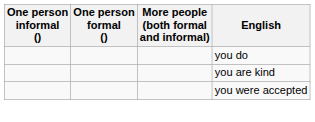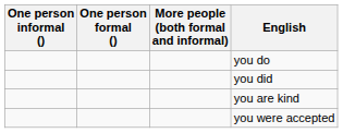 <table class=wikitable>
 <tr>
 <th>One person<br>informal<br>()</th>
 <th>One person<br>formal<br>()</th>
 <th>More people<br>(both formal<br>and informal)</th>
 <th>English</th>
 </tr>
 <tr>
 <td></td>
 <td></td>
 <td></td>
 <td>you do</td>
 </tr>
 <tr>
 <td></td>
 <td></td>
 <td></td>
+<td>you did</td>
+</tr>
+<tr>
+<td></td>
+<td></td>
+<td></td>
 <td>you are kind</td>
 </tr>
 <tr>
 <td></td>
 <td></td>
 <td></td>
 <td>you were accepted</td>
 </tr>
 </table>
